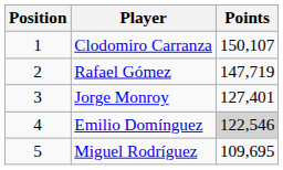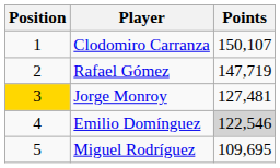 <table class=wikitable>
 <tr>
 <th>Position</th>
 <th>Player</th>
 <th>Points</th>
 </tr>
 <tr>
 <td align=center>1</td>
 <td> <a href='#'>Clodomiro Carranza</a></td>
 <td align=center>150,107</td>
 </tr>
 <tr>
 <td align=center>2</td>
 <td> <a href='#'>Rafael Gómez</a></td>
 <td align=center>147,719</td>
 </tr>
 <tr>
-<td align=center>3</td>
+<td align=center style="background: gold;">3</td>
 <td> <a href='#'>Jorge Monroy</a></td>
-<td align=center>127,401</td>
+<td align=center>127,481</td>
 </tr>
 <tr>
 <td align=center>4</td>
 <td> <a href='#'>Emilio Domínguez</a></td>
 <td align=center style="background: lightgrey;">122,546</td>
 </tr>
 <tr>
 <td align=center>5</td>
 <td> <a href='#'>Miguel Rodríguez</a></td>
 <td align=center>109,695</td>
 </tr>
 </table>
